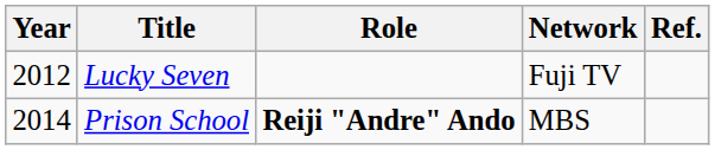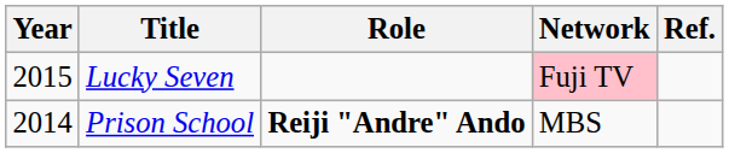 <table class="wikitable">
 <tr>
 <th>Year</th>
 <th>Title</th>
 <th>Role</th>
 <th>Network</th>
 <th>Ref.</th>
 </tr>
 <tr>
-<td>2012</td>
+<td>2015</td>
 <td><em><a href='#'>Lucky Seven</a></em></td>
 <td></td>
-<td>Fuji TV</td>
+<td style="background: pink;">Fuji TV</td>
 <td></td>
 </tr>
 <tr>
 <td>2014</td>
 <td><em><a href='#'>Prison School</a></em></td>
 <td><strong>Reiji "Andre" Ando</strong></td>
 <td>MBS</td>
 <td></td>
 </tr>
 </table>
